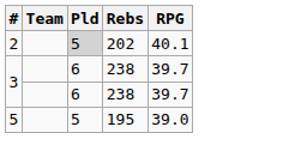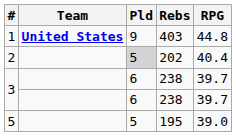 <table class=wikitable>
 <tr>
 <th>#</th>
 <th>Team</th>
 <th>Pld</th>
 <th>Rebs</th>
 <th>RPG</th>
 </tr>
 <tr>
+<td>1</td>
+<td><strong> <a href='#'>United States</a></strong></td>
+<td>9</td>
+<td>403</td>
+<td>44.8</td>
+</tr>
+<tr>
 <td>2</td>
 <td></td>
 <td style="background: lightgrey;">5</td>
 <td>202</td>
-<td>40.1</td>
+<td>40.4</td>
 </tr>
 <tr>
 <td rowspan=2>3</td>
 <td></td>
 <td>6</td>
 <td>238</td>
 <td>39.7</td>
 </tr>
 <tr>
 <td></td>
 <td>6</td>
 <td>238</td>
 <td>39.7</td>
 </tr>
 <tr>
 <td>5</td>
 <td></td>
 <td>5</td>
 <td>195</td>
 <td>39.0</td>
 </tr>
 </table>
